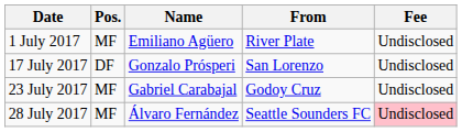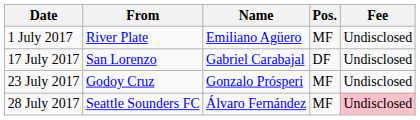 <table class="wikitable">
 <tr>
 <th>Date</th>
+<th>From</th>
+<th>Name</th>
 <th>Pos.</th>
-<th>Name</th>
-<th>From</th>
 <th>Fee</th>
 </tr>
 <tr>
 <td>1 July 2017</td>
+<td> <a href='#'>River Plate</a></td>
+<td> <a href='#'>Emiliano Agüero</a></td>
 <td>MF</td>
-<td> <a href='#'>Emiliano Agüero</a></td>
-<td> <a href='#'>River Plate</a></td>
 <td>Undisclosed</td>
 </tr>
 <tr>
 <td>17 July 2017</td>
+<td> <a href='#'>San Lorenzo</a></td>
+<td> <a href='#'>Gabriel Carabajal</a></td>
 <td>DF</td>
-<td> <a href='#'>Gonzalo Prósperi</a></td>
-<td> <a href='#'>San Lorenzo</a></td>
 <td>Undisclosed</td>
 </tr>
 <tr>
 <td>23 July 2017</td>
+<td> <a href='#'>Godoy Cruz</a></td>
+<td> <a href='#'>Gonzalo Prósperi</a></td>
 <td>MF</td>
-<td> <a href='#'>Gabriel Carabajal</a></td>
-<td> <a href='#'>Godoy Cruz</a></td>
 <td>Undisclosed</td>
 </tr>
 <tr>
 <td>28 July 2017</td>
+<td> <a href='#'>Seattle Sounders FC</a></td>
+<td> <a href='#'>Álvaro Fernández</a></td>
 <td>MF</td>
-<td> <a href='#'>Álvaro Fernández</a></td>
-<td> <a href='#'>Seattle Sounders FC</a></td>
 <td style="background: pink;">Undisclosed</td>
 </tr>
 </table>
